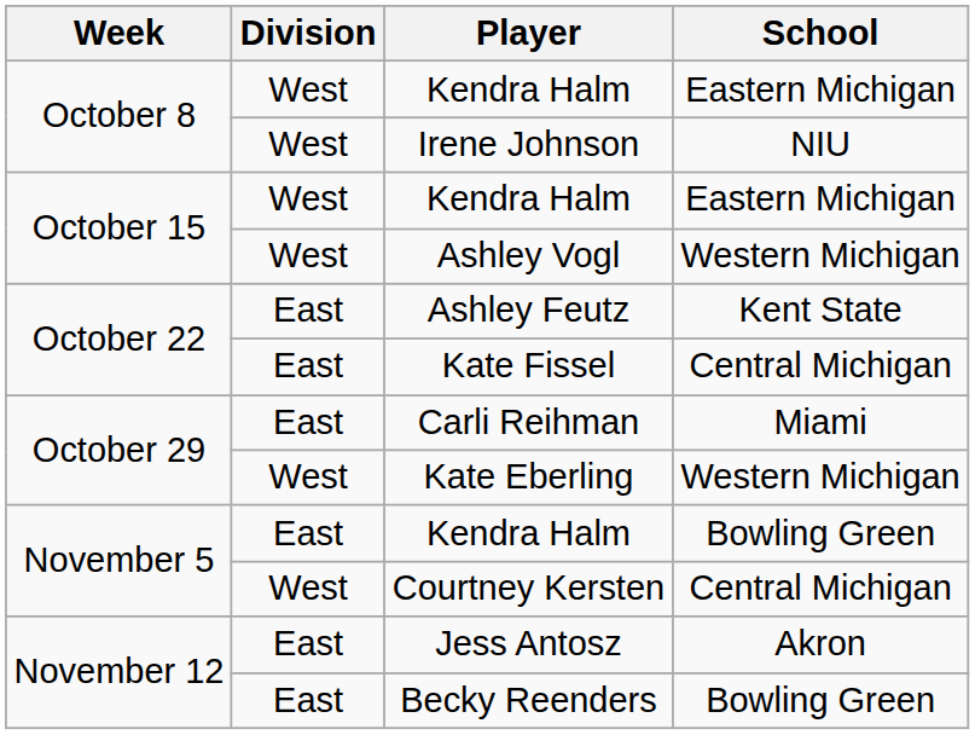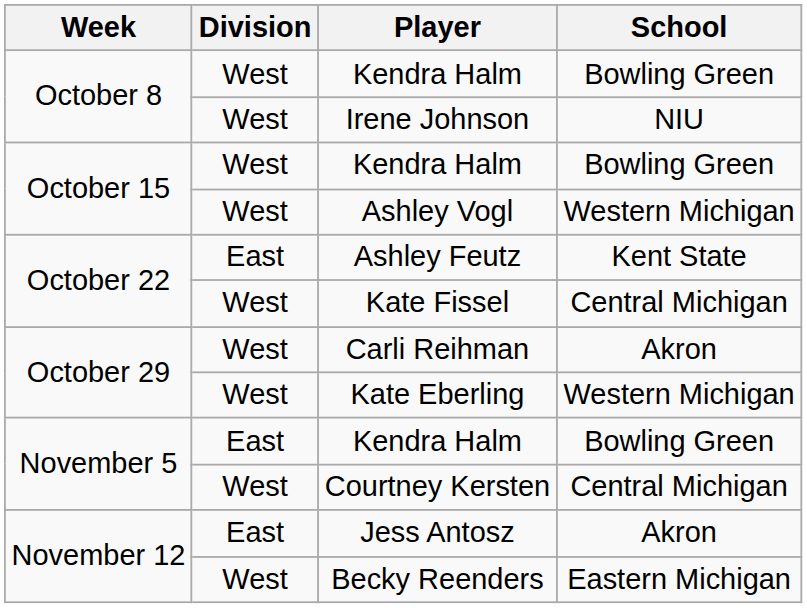 <table class="wikitable" style="text-align:center;">
 <tr>
 <th>Week</th>
 <th>Division</th>
 <th>Player</th>
 <th>School</th>
 </tr>
 <tr>
 <td rowspan=2>October 8</td>
 <td>West</td>
 <td>Kendra Halm</td>
-<td>Eastern Michigan</td>
+<td>Bowling Green</td>
 </tr>
 <tr>
 <td>West</td>
 <td>Irene Johnson</td>
 <td>NIU</td>
 </tr>
 <tr>
 <td rowspan=2>October 15</td>
 <td>West</td>
 <td>Kendra Halm</td>
-<td>Eastern Michigan</td>
+<td>Bowling Green</td>
 </tr>
 <tr>
 <td>West</td>
 <td>Ashley Vogl</td>
 <td>Western Michigan</td>
 </tr>
 <tr>
 <td rowspan=2>October 22</td>
 <td>East</td>
 <td>Ashley Feutz</td>
 <td>Kent State</td>
 </tr>
 <tr>
-<td>East</td>
+<td>West</td>
 <td>Kate Fissel</td>
 <td>Central Michigan</td>
 </tr>
 <tr>
 <td rowspan=2>October 29</td>
-<td>East</td>
+<td>West</td>
 <td>Carli Reihman</td>
-<td>Miami</td>
+<td>Akron</td>
 </tr>
 <tr>
 <td>West</td>
 <td>Kate Eberling</td>
 <td>Western Michigan</td>
 </tr>
 <tr>
 <td rowspan=2>November 5</td>
 <td>East</td>
 <td>Kendra Halm</td>
 <td>Bowling Green</td>
 </tr>
 <tr>
 <td>West</td>
 <td>Courtney Kersten</td>
 <td>Central Michigan</td>
 </tr>
 <tr>
 <td rowspan=2>November 12</td>
 <td>East</td>
 <td>Jess Antosz</td>
 <td>Akron</td>
 </tr>
 <tr>
-<td>East</td>
+<td>West</td>
 <td>Becky Reenders</td>
-<td>Bowling Green</td>
+<td>Eastern Michigan</td>
 </tr>
 </table>
